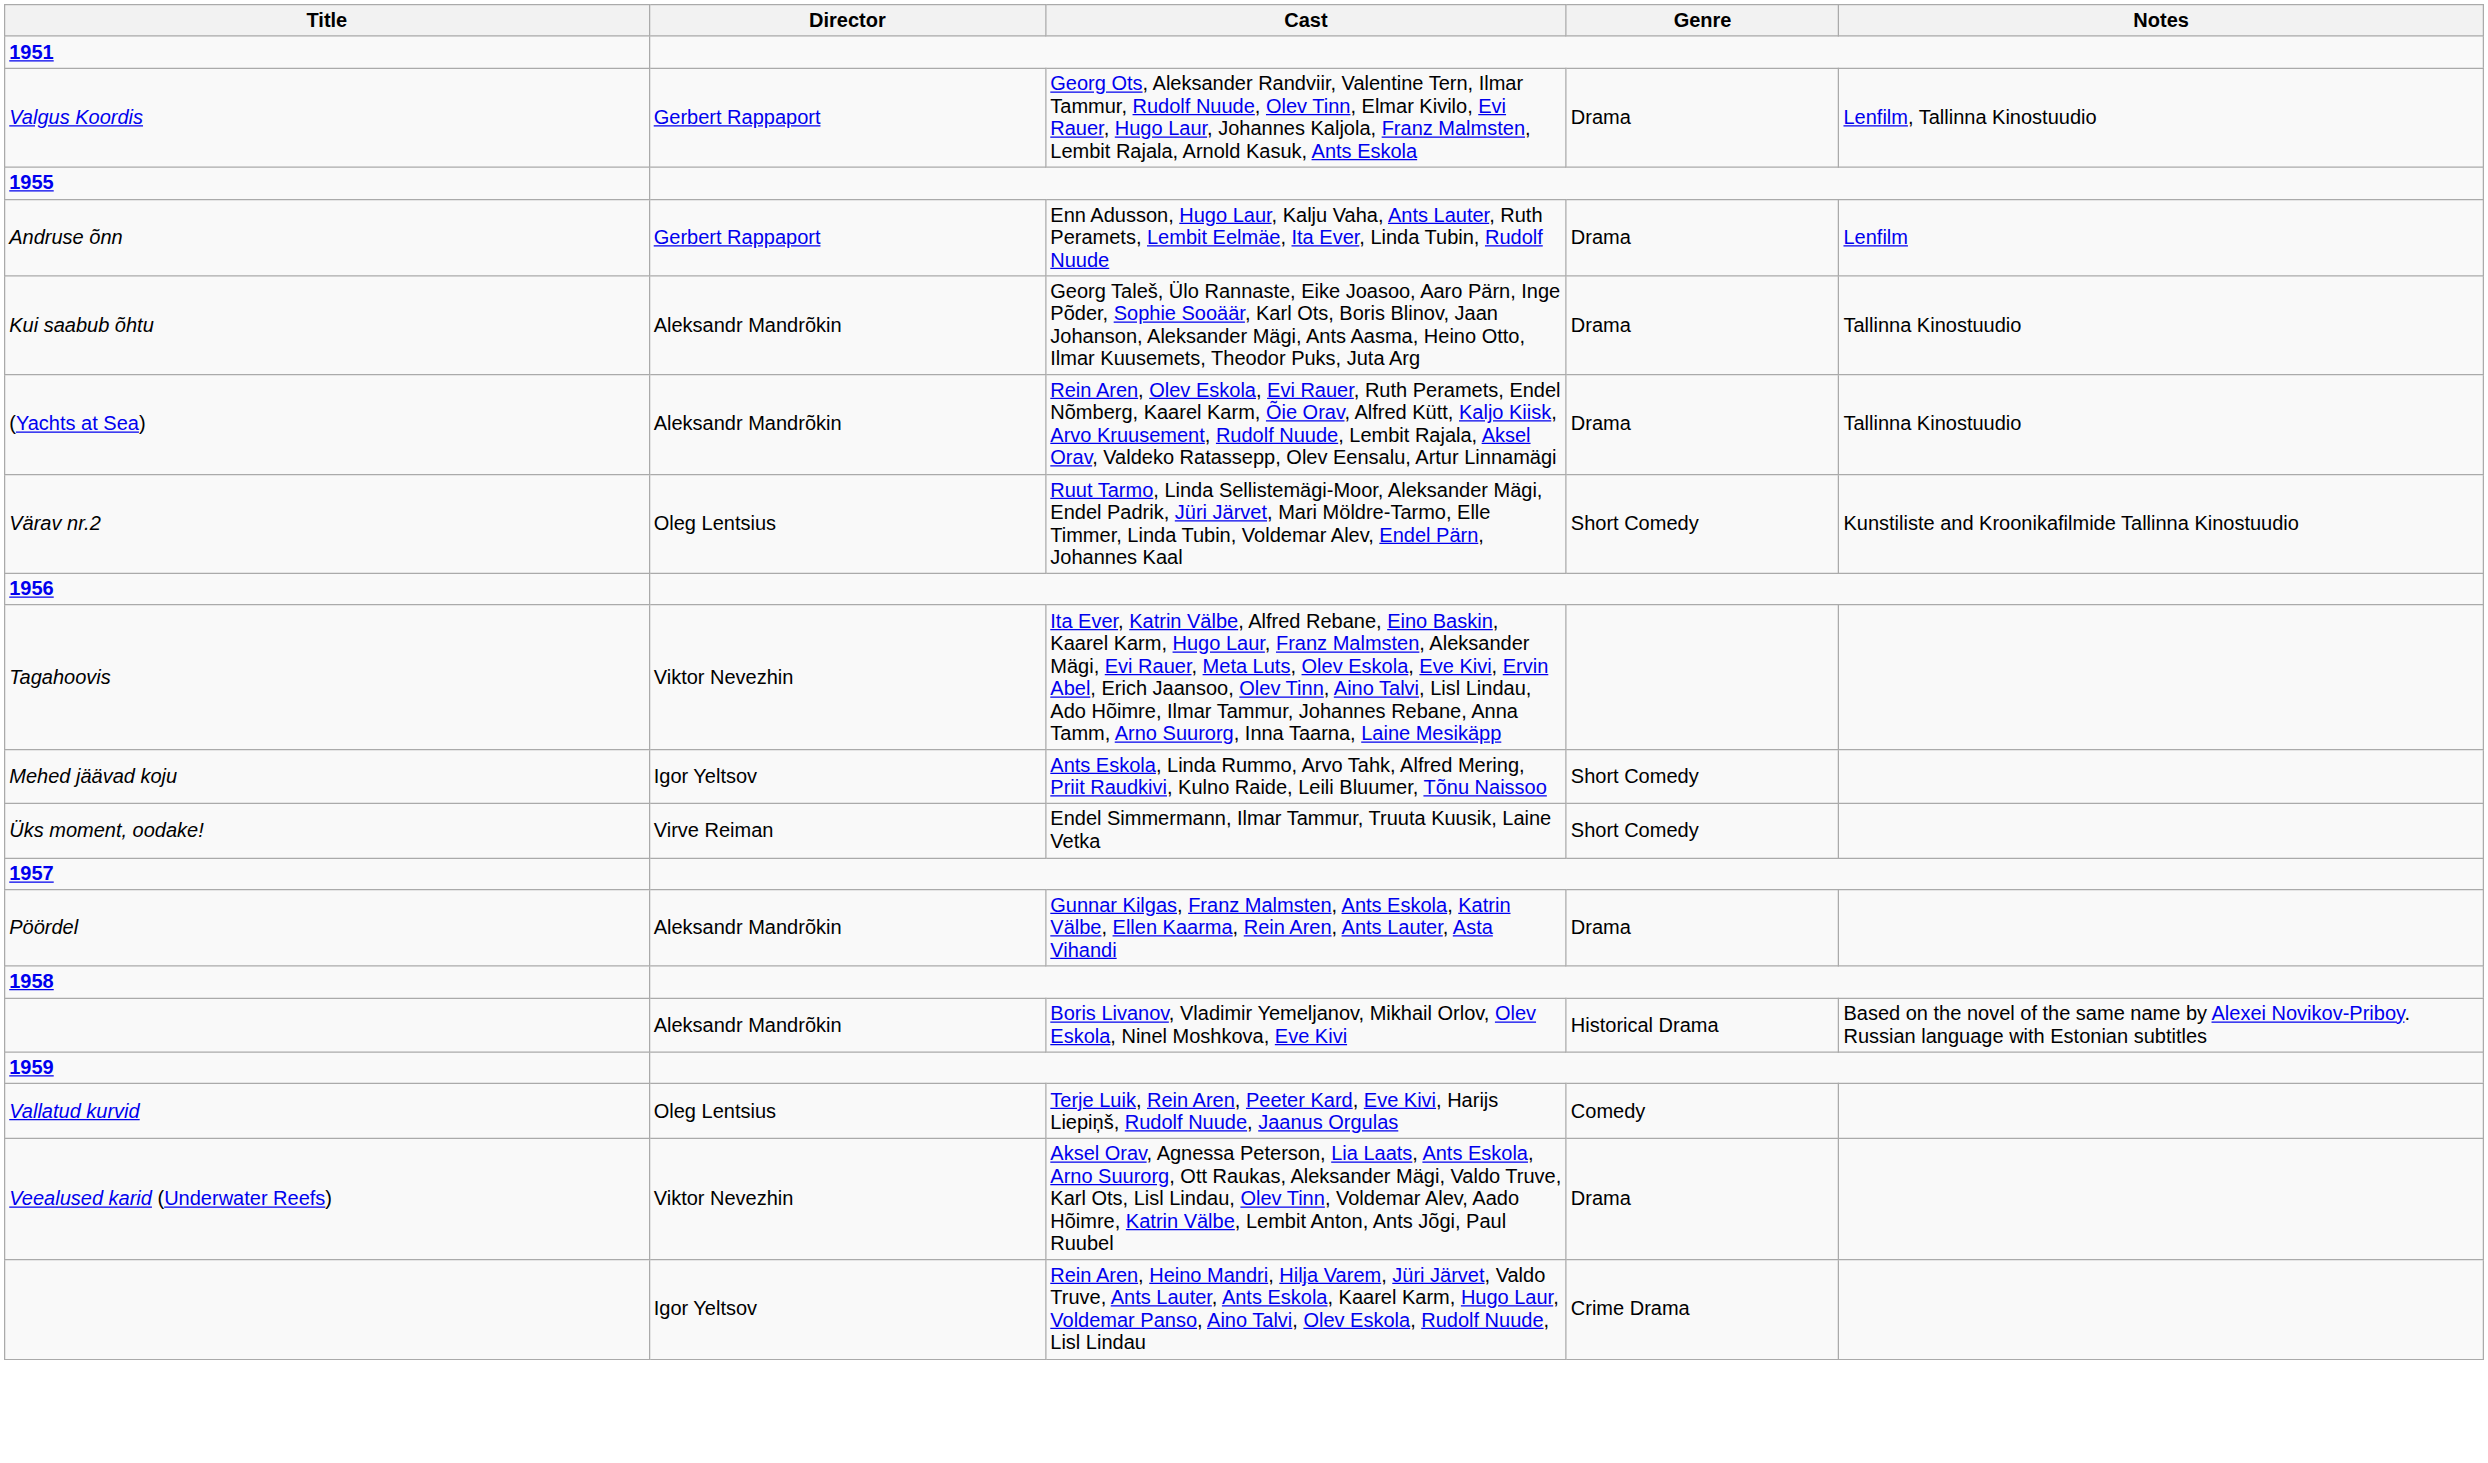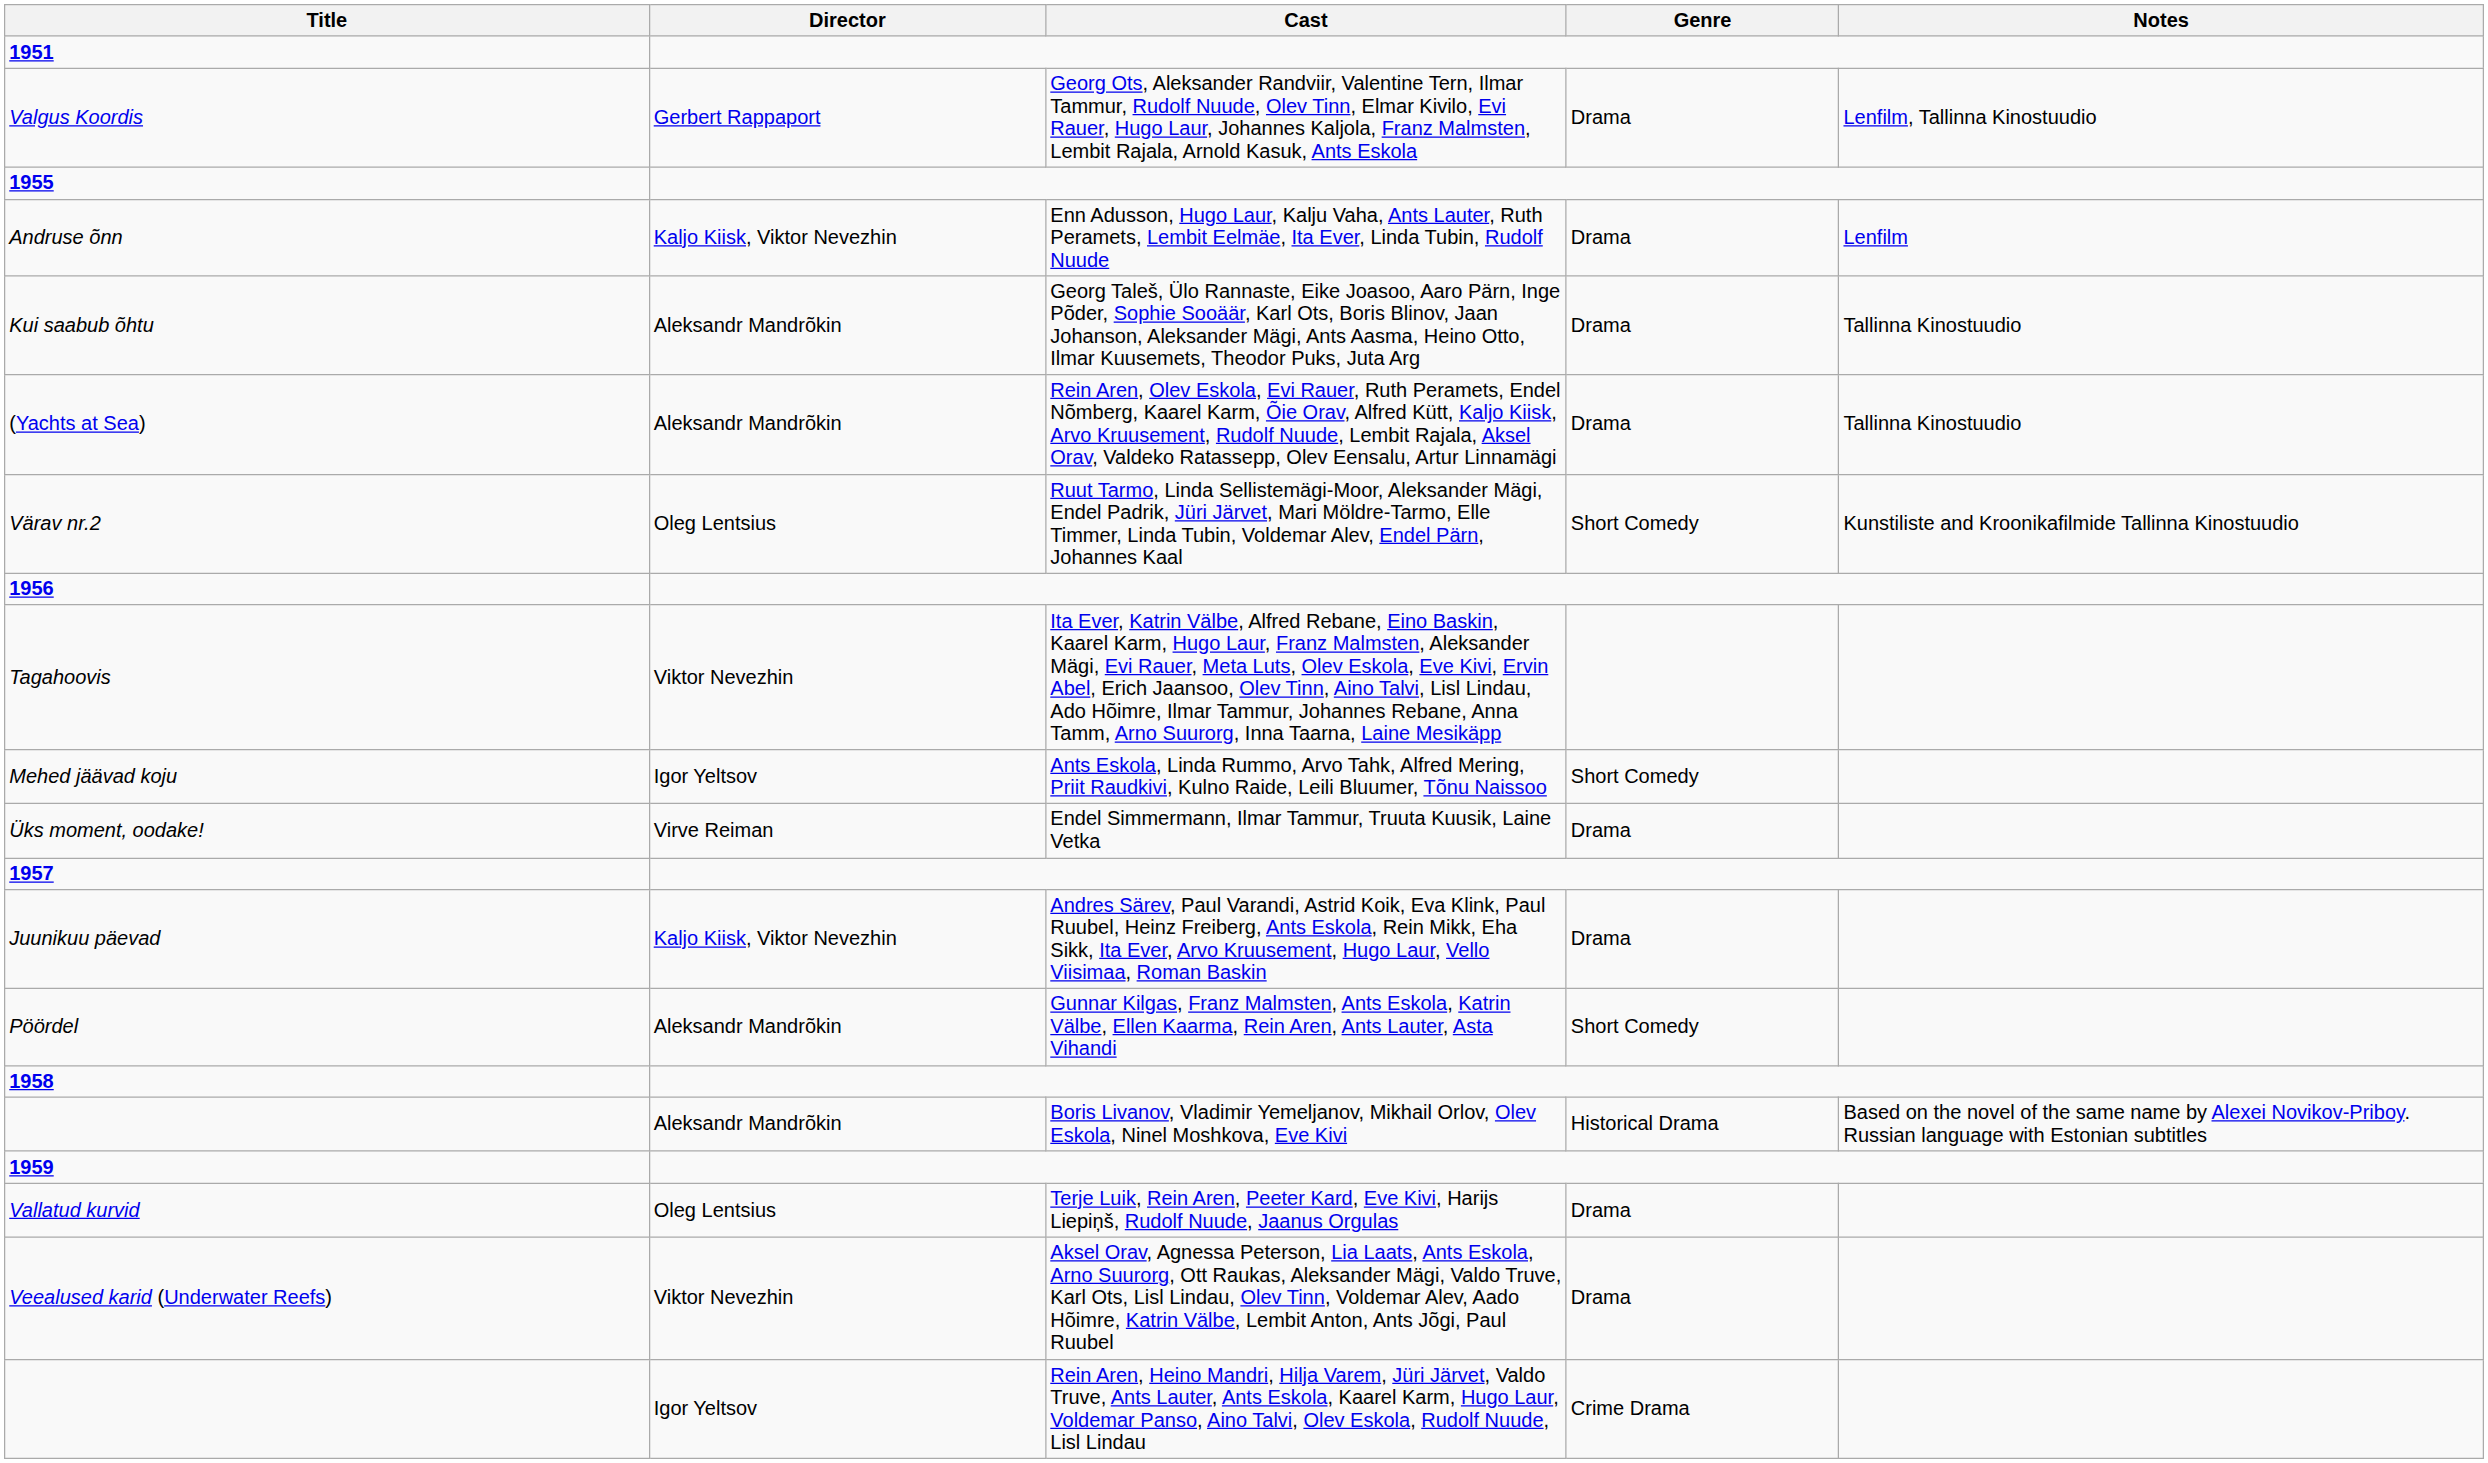 <table class="wikitable" width= "100%">
 <tr>
 <th width=26%>Title</th>
 <th width=16%>Director</th>
 <th width=21%>Cast</th>
 <th width=11%>Genre</th>
 <th width=26%>Notes</th>
 </tr>
 <tr>
 <td><strong><a href='#'>1951</a></strong></td>
 </tr>
 <tr>
 <td><em><a href='#'>Valgus Koordis</a></em></td>
 <td><a href='#'>Gerbert Rappaport</a></td>
 <td><a href='#'>Georg Ots</a>, Aleksander Randviir, Valentine Tern, Ilmar Tammur, <a href='#'>Rudolf Nuude</a>, <a href='#'>Olev Tinn</a>, Elmar Kivilo, <a href='#'>Evi Rauer</a>, <a href='#'>Hugo Laur</a>, Johannes Kaljola, <a href='#'>Franz Malmsten</a>, Lembit Rajala, Arnold Kasuk, <a href='#'>Ants Eskola</a></td>
 <td>Drama</td>
 <td><a href='#'>Lenfilm</a>, Tallinna Kinostuudio</td>
 </tr>
 <tr>
 <td><strong><a href='#'>1955</a></strong></td>
 </tr>
 <tr>
 <td><em>Andruse õnn</em></td>
-<td><a href='#'>Gerbert Rappaport</a></td>
+<td><a href='#'>Kaljo Kiisk</a>, Viktor Nevezhin</td>
 <td>Enn Adusson, <a href='#'>Hugo Laur</a>, Kalju Vaha, <a href='#'>Ants Lauter</a>, Ruth Peramets, <a href='#'>Lembit Eelmäe</a>, <a href='#'>Ita Ever</a>, Linda Tubin, <a href='#'>Rudolf Nuude</a></td>
 <td>Drama</td>
 <td><a href='#'>Lenfilm</a></td>
 </tr>
 <tr>
 <td><em>Kui saabub õhtu</em></td>
 <td>Aleksandr Mandrõkin</td>
 <td>Georg Taleš, Ülo Rannaste, Eike Joasoo, Aaro Pärn, Inge Põder, <a href='#'>Sophie Sooäär</a>, Karl Ots, Boris Blinov, Jaan Johanson, Aleksander Mägi, Ants Aasma, Heino Otto, Ilmar Kuusemets, Theodor Puks, Juta Arg</td>
 <td>Drama</td>
 <td>Tallinna Kinostuudio</td>
 </tr>
 <tr>
 <td><em></em> (<a href='#'>Yachts at Sea</a>)</td>
 <td>Aleksandr Mandrõkin</td>
 <td><a href='#'>Rein Aren</a>, <a href='#'>Olev Eskola</a>, <a href='#'>Evi Rauer</a>, Ruth Peramets, Endel Nõmberg, Kaarel Karm, <a href='#'>Õie Orav</a>, Alfred Kütt, <a href='#'>Kaljo Kiisk</a>, <a href='#'>Arvo Kruusement</a>, <a href='#'>Rudolf Nuude</a>, Lembit Rajala, <a href='#'>Aksel Orav</a>, Valdeko Ratassepp, Olev Eensalu, Artur Linnamägi</td>
 <td>Drama</td>
 <td>Tallinna Kinostuudio</td>
 </tr>
 <tr>
 <td><em>Värav nr.2</em></td>
 <td>Oleg Lentsius</td>
 <td><a href='#'>Ruut Tarmo</a>, Linda Sellistemägi-Moor, Aleksander Mägi, Endel Padrik, <a href='#'>Jüri Järvet</a>, Mari Möldre-Tarmo, Elle Timmer, Linda Tubin, Voldemar Alev, <a href='#'>Endel Pärn</a>, Johannes Kaal</td>
 <td>Short Comedy</td>
 <td>Kunstiliste and Kroonikafilmide Tallinna Kinostuudio</td>
 </tr>
 <tr>
 <td><strong><a href='#'>1956</a></strong></td>
 </tr>
 <tr>
 <td><em>Tagahoovis</em></td>
 <td>Viktor Nevezhin</td>
 <td><a href='#'>Ita Ever</a>, <a href='#'>Katrin Välbe</a>, Alfred Rebane, <a href='#'>Eino Baskin</a>, Kaarel Karm, <a href='#'>Hugo Laur</a>, <a href='#'>Franz Malmsten</a>, Aleksander Mägi, <a href='#'>Evi Rauer</a>, <a href='#'>Meta Luts</a>, <a href='#'>Olev Eskola</a>, <a href='#'>Eve Kivi</a>, <a href='#'>Ervin Abel</a>, Erich Jaansoo, <a href='#'>Olev Tinn</a>, <a href='#'>Aino Talvi</a>, Lisl Lindau, Ado Hõimre, Ilmar Tammur, Johannes Rebane, Anna Tamm, <a href='#'>Arno Suurorg</a>, Inna Taarna, <a href='#'>Laine Mesikäpp</a></td>
 <td></td>
 <td></td>
 </tr>
 <tr>
 <td><em>Mehed jäävad koju</em></td>
 <td>Igor Yeltsov</td>
 <td><a href='#'>Ants Eskola</a>, Linda Rummo, Arvo Tahk, Alfred Mering, <a href='#'>Priit Raudkivi</a>, Kulno Raide, Leili Bluumer, <a href='#'>Tõnu Naissoo</a></td>
 <td>Short Comedy</td>
 <td></td>
 </tr>
 <tr>
 <td><em>Üks moment, oodake!</em></td>
 <td>Virve Reiman</td>
 <td>Endel Simmermann, Ilmar Tammur, Truuta Kuusik, Laine Vetka</td>
-<td>Short Comedy</td>
+<td>Drama</td>
 <td></td>
 </tr>
 <tr>
 <td><strong><a href='#'>1957</a></strong></td>
 </tr>
 <tr>
+<td><em>Juunikuu päevad</em></td>
+<td><a href='#'>Kaljo Kiisk</a>, Viktor Nevezhin</td>
+<td><a href='#'>Andres Särev</a>, Paul Varandi, Astrid Koik, Eva Klink, Paul Ruubel, Heinz Freiberg, <a href='#'>Ants Eskola</a>, Rein Mikk, Eha Sikk, <a href='#'>Ita Ever</a>, <a href='#'>Arvo Kruusement</a>, <a href='#'>Hugo Laur</a>, <a href='#'>Vello Viisimaa</a>, <a href='#'>Roman Baskin</a></td>
+<td>Drama</td>
+<td></td>
+</tr>
+<tr>
 <td><em>Pöördel</em></td>
 <td>Aleksandr Mandrõkin</td>
 <td><a href='#'>Gunnar Kilgas</a>, <a href='#'>Franz Malmsten</a>, <a href='#'>Ants Eskola</a>, <a href='#'>Katrin Välbe</a>, <a href='#'>Ellen Kaarma</a>, <a href='#'>Rein Aren</a>, <a href='#'>Ants Lauter</a>, <a href='#'>Asta Vihandi</a></td>
-<td>Drama</td>
+<td>Short Comedy</td>
 <td></td>
 </tr>
 <tr>
 <td><strong><a href='#'>1958</a></strong></td>
 </tr>
 <tr>
 <td><em></em></td>
 <td>Aleksandr Mandrõkin</td>
 <td><a href='#'>Boris Livanov</a>, Vladimir Yemeljanov, Mikhail Orlov, <a href='#'>Olev Eskola</a>, Ninel Moshkova, <a href='#'>Eve Kivi</a></td>
 <td>Historical Drama</td>
 <td>Based on the novel of the same name by <a href='#'>Alexei Novikov-Priboy</a>. Russian language with Estonian subtitles</td>
 </tr>
 <tr>
 <td><strong><a href='#'>1959</a></strong></td>
 </tr>
 <tr>
 <td><em><a href='#'>Vallatud kurvid</a></em></td>
 <td>Oleg Lentsius</td>
 <td><a href='#'>Terje Luik</a>, <a href='#'>Rein Aren</a>, <a href='#'>Peeter Kard</a>, <a href='#'>Eve Kivi</a>, Harijs Liepiņš,	<a href='#'>Rudolf Nuude</a>, <a href='#'>Jaanus Orgulas</a></td>
-<td>Comedy</td>
+<td>Drama</td>
 <td></td>
 </tr>
 <tr>
 <td><em><a href='#'>Veealused karid</a></em> (<a href='#'>Underwater Reefs</a>)</td>
 <td>Viktor Nevezhin</td>
 <td><a href='#'>Aksel Orav</a>, Agnessa Peterson, <a href='#'>Lia Laats</a>, <a href='#'>Ants Eskola</a>, <a href='#'>Arno Suurorg</a>, Ott Raukas, Aleksander Mägi, Valdo Truve, Karl Ots, Lisl Lindau, <a href='#'>Olev Tinn</a>, Voldemar Alev, Aado Hõimre, <a href='#'>Katrin Välbe</a>, Lembit Anton, Ants Jõgi, Paul Ruubel</td>
 <td>Drama</td>
 <td></td>
 </tr>
 <tr>
 <td><em></em></td>
 <td>Igor Yeltsov</td>
 <td><a href='#'>Rein Aren</a>, <a href='#'>Heino Mandri</a>, <a href='#'>Hilja Varem</a>, <a href='#'>Jüri Järvet</a>, Valdo Truve, <a href='#'>Ants Lauter</a>, <a href='#'>Ants Eskola</a>, Kaarel Karm, <a href='#'>Hugo Laur</a>, <a href='#'>Voldemar Panso</a>, <a href='#'>Aino Talvi</a>, <a href='#'>Olev Eskola</a>, <a href='#'>Rudolf Nuude</a>, Lisl Lindau</td>
 <td>Crime Drama</td>
 <td></td>
 </tr>
 </table>
